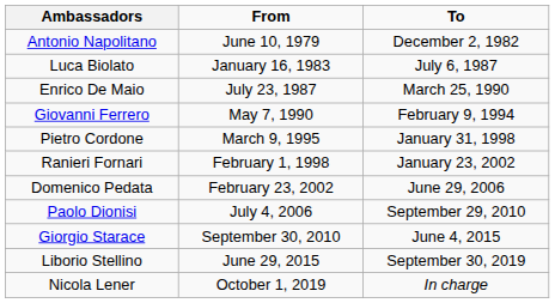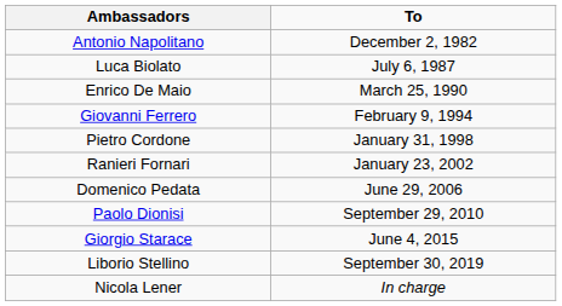 <table class="wikitable" width="45%" style="text-align:center">
 <tr>
 <th>Ambassadors</th>
-<td><strong>From</strong></td>
 <td><strong>To</strong></td>
 </tr>
 <tr>
 <td><a href='#'>Antonio Napolitano</a></td>
-<td>June 10, 1979</td>
 <td>December 2, 1982</td>
 </tr>
 <tr>
 <td>Luca Biolato</td>
-<td>January 16, 1983</td>
 <td>July 6, 1987</td>
 </tr>
 <tr>
 <td>Enrico De Maio</td>
-<td>July 23, 1987</td>
 <td>March 25, 1990</td>
 </tr>
 <tr>
 <td><a href='#'>Giovanni Ferrero</a></td>
-<td>May 7, 1990</td>
 <td>February 9, 1994</td>
 </tr>
 <tr>
 <td>Pietro Cordone</td>
-<td>March 9, 1995</td>
 <td>January 31, 1998</td>
 </tr>
 <tr>
 <td>Ranieri Fornari</td>
-<td>February 1, 1998</td>
 <td>January 23, 2002</td>
 </tr>
 <tr>
 <td>Domenico Pedata</td>
-<td>February 23, 2002</td>
 <td>June 29, 2006</td>
 </tr>
 <tr>
 <td><a href='#'>Paolo Dionisi</a></td>
-<td>July 4, 2006</td>
 <td>September 29, 2010</td>
 </tr>
 <tr>
 <td><a href='#'>Giorgio Starace</a></td>
-<td>September 30, 2010</td>
 <td>June 4, 2015</td>
 </tr>
 <tr>
 <td>Liborio Stellino</td>
-<td>June 29, 2015</td>
 <td>September 30, 2019</td>
 </tr>
 <tr>
 <td>Nicola Lener</td>
-<td>October 1, 2019</td>
 <td><em>In charge</em></td>
 </tr>
 </table>
